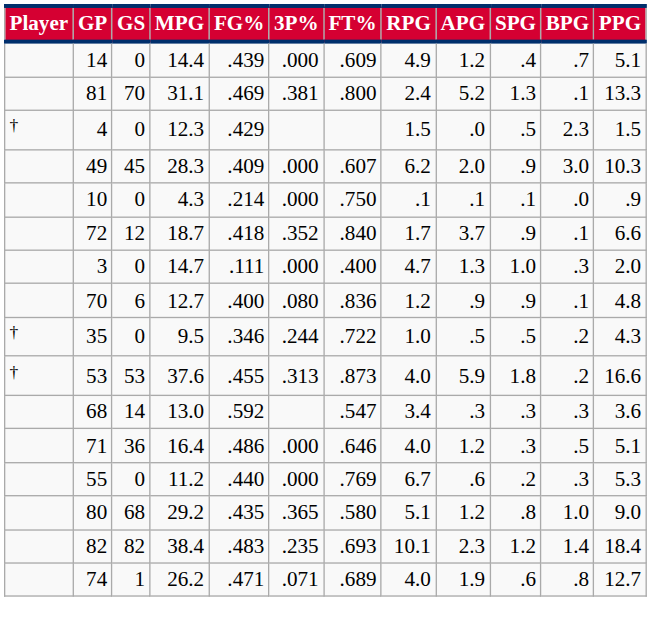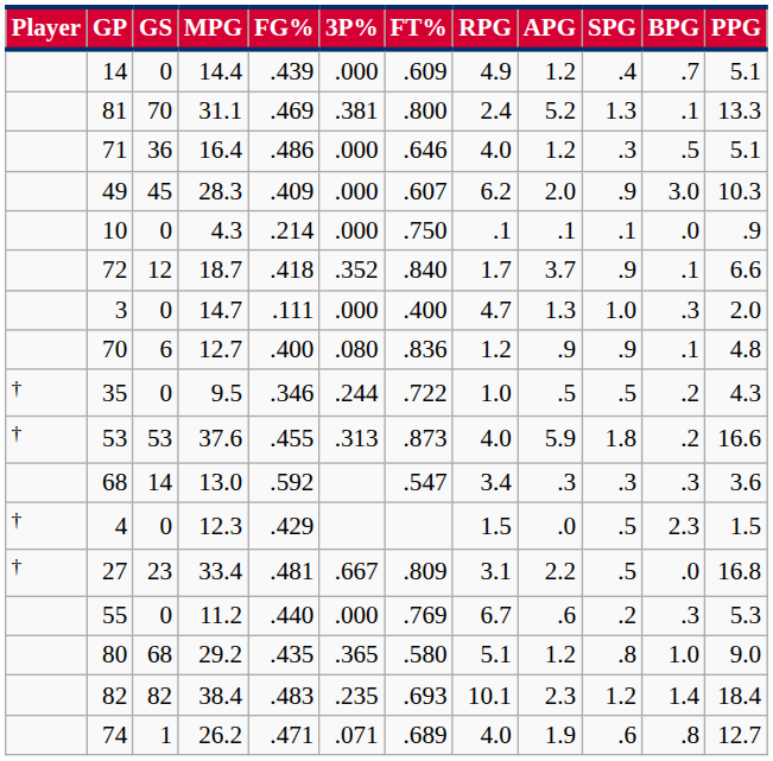 <table class="wikitable sortable" style="text-align:right;">
 <tr>
 <th style="background:#D50032; color:#FFFFFF; border-top:#002F6C 3px solid; border-bottom:#002F6C 3px solid;">Player</th>
 <th style="background:#D50032; color:#FFFFFF; border-top:#002F6C 3px solid; border-bottom:#002F6C 3px solid;">GP</th>
 <th style="background:#D50032; color:#FFFFFF; border-top:#002F6C 3px solid; border-bottom:#002F6C 3px solid;">GS</th>
 <th style="background:#D50032; color:#FFFFFF; border-top:#002F6C 3px solid; border-bottom:#002F6C 3px solid;">MPG</th>
 <th style="background:#D50032; color:#FFFFFF; border-top:#002F6C 3px solid; border-bottom:#002F6C 3px solid;">FG%</th>
 <th style="background:#D50032; color:#FFFFFF; border-top:#002F6C 3px solid; border-bottom:#002F6C 3px solid;">3P%</th>
 <th style="background:#D50032; color:#FFFFFF; border-top:#002F6C 3px solid; border-bottom:#002F6C 3px solid;">FT%</th>
 <th style="background:#D50032; color:#FFFFFF; border-top:#002F6C 3px solid; border-bottom:#002F6C 3px solid;">RPG</th>
 <th style="background:#D50032; color:#FFFFFF; border-top:#002F6C 3px solid; border-bottom:#002F6C 3px solid;">APG</th>
 <th style="background:#D50032; color:#FFFFFF; border-top:#002F6C 3px solid; border-bottom:#002F6C 3px solid;">SPG</th>
 <th style="background:#D50032; color:#FFFFFF; border-top:#002F6C 3px solid; border-bottom:#002F6C 3px solid;">BPG</th>
 <th style="background:#D50032; color:#FFFFFF; border-top:#002F6C 3px solid; border-bottom:#002F6C 3px solid;">PPG</th>
 </tr>
 <tr>
 <td style="text-align:left;"></td>
 <td>14</td>
 <td>0</td>
 <td>14.4</td>
 <td>.439</td>
 <td>.000</td>
 <td>.609</td>
 <td>4.9</td>
 <td>1.2</td>
 <td>.4</td>
 <td>.7</td>
 <td>5.1</td>
 </tr>
 <tr>
 <td style="text-align:left;"></td>
 <td>81</td>
 <td>70</td>
 <td>31.1</td>
 <td>.469</td>
 <td>.381</td>
 <td>.800</td>
 <td>2.4</td>
 <td>5.2</td>
 <td>1.3</td>
 <td>.1</td>
 <td>13.3</td>
 </tr>
 <tr>
-<td style="text-align:left;"><sup>†</sup></td>
-<td>4</td>
-<td>0</td>
-<td>12.3</td>
-<td>.429</td>
-<td></td>
-<td></td>
-<td>1.5</td>
-<td>.0</td>
+<td style="text-align:left;"></td>
+<td>71</td>
+<td>36</td>
+<td>16.4</td>
+<td>.486</td>
+<td>.000</td>
+<td>.646</td>
+<td>4.0</td>
+<td>1.2</td>
+<td>.3</td>
 <td>.5</td>
-<td>2.3</td>
-<td>1.5</td>
+<td>5.1</td>
 </tr>
 <tr>
 <td style="text-align:left;"></td>
 <td>49</td>
 <td>45</td>
 <td>28.3</td>
 <td>.409</td>
 <td>.000</td>
 <td>.607</td>
 <td>6.2</td>
 <td>2.0</td>
 <td>.9</td>
 <td>3.0</td>
 <td>10.3</td>
 </tr>
 <tr>
 <td style="text-align:left;"></td>
 <td>10</td>
 <td>0</td>
 <td>4.3</td>
 <td>.214</td>
 <td>.000</td>
 <td>.750</td>
 <td>.1</td>
 <td>.1</td>
 <td>.1</td>
 <td>.0</td>
 <td>.9</td>
 </tr>
 <tr>
 <td style="text-align:left;"></td>
 <td>72</td>
 <td>12</td>
 <td>18.7</td>
 <td>.418</td>
 <td>.352</td>
 <td>.840</td>
 <td>1.7</td>
 <td>3.7</td>
 <td>.9</td>
 <td>.1</td>
 <td>6.6</td>
 </tr>
 <tr>
 <td style="text-align:left;"></td>
 <td>3</td>
 <td>0</td>
 <td>14.7</td>
 <td>.111</td>
 <td>.000</td>
 <td>.400</td>
 <td>4.7</td>
 <td>1.3</td>
 <td>1.0</td>
 <td>.3</td>
 <td>2.0</td>
 </tr>
 <tr>
 <td style="text-align:left;"></td>
 <td>70</td>
 <td>6</td>
 <td>12.7</td>
 <td>.400</td>
 <td>.080</td>
 <td>.836</td>
 <td>1.2</td>
 <td>.9</td>
 <td>.9</td>
 <td>.1</td>
 <td>4.8</td>
 </tr>
 <tr>
 <td style="text-align:left;"><sup>†</sup></td>
 <td>35</td>
 <td>0</td>
 <td>9.5</td>
 <td>.346</td>
 <td>.244</td>
 <td>.722</td>
 <td>1.0</td>
 <td>.5</td>
 <td>.5</td>
 <td>.2</td>
 <td>4.3</td>
 </tr>
 <tr>
 <td style="text-align:left;"><sup>†</sup></td>
 <td>53</td>
 <td>53</td>
 <td>37.6</td>
 <td>.455</td>
 <td>.313</td>
 <td>.873</td>
 <td>4.0</td>
 <td>5.9</td>
 <td>1.8</td>
 <td>.2</td>
 <td>16.6</td>
 </tr>
 <tr>
 <td style="text-align:left;"></td>
 <td>68</td>
 <td>14</td>
 <td>13.0</td>
 <td>.592</td>
 <td></td>
 <td>.547</td>
 <td>3.4</td>
 <td>.3</td>
 <td>.3</td>
 <td>.3</td>
 <td>3.6</td>
 </tr>
 <tr>
-<td style="text-align:left;"></td>
-<td>71</td>
-<td>36</td>
-<td>16.4</td>
-<td>.486</td>
-<td>.000</td>
-<td>.646</td>
-<td>4.0</td>
-<td>1.2</td>
-<td>.3</td>
+<td style="text-align:left;"><sup>†</sup></td>
+<td>4</td>
+<td>0</td>
+<td>12.3</td>
+<td>.429</td>
+<td></td>
+<td></td>
+<td>1.5</td>
+<td>.0</td>
 <td>.5</td>
-<td>5.1</td>
+<td>2.3</td>
+<td>1.5</td>
+</tr>
+<tr>
+<td style="text-align:left;"><sup>†</sup></td>
+<td>27</td>
+<td>23</td>
+<td>33.4</td>
+<td>.481</td>
+<td>.667</td>
+<td>.809</td>
+<td>3.1</td>
+<td>2.2</td>
+<td>.5</td>
+<td>.0</td>
+<td>16.8</td>
 </tr>
 <tr>
 <td style="text-align:left;"></td>
 <td>55</td>
 <td>0</td>
 <td>11.2</td>
 <td>.440</td>
 <td>.000</td>
 <td>.769</td>
 <td>6.7</td>
 <td>.6</td>
 <td>.2</td>
 <td>.3</td>
 <td>5.3</td>
 </tr>
 <tr>
 <td style="text-align:left;"></td>
 <td>80</td>
 <td>68</td>
 <td>29.2</td>
 <td>.435</td>
 <td>.365</td>
 <td>.580</td>
 <td>5.1</td>
 <td>1.2</td>
 <td>.8</td>
 <td>1.0</td>
 <td>9.0</td>
 </tr>
 <tr>
 <td style="text-align:left;"></td>
 <td>82</td>
 <td>82</td>
 <td>38.4</td>
 <td>.483</td>
 <td>.235</td>
 <td>.693</td>
 <td>10.1</td>
 <td>2.3</td>
 <td>1.2</td>
 <td>1.4</td>
 <td>18.4</td>
 </tr>
 <tr>
 <td style="text-align:left;"></td>
 <td>74</td>
 <td>1</td>
 <td>26.2</td>
 <td>.471</td>
 <td>.071</td>
 <td>.689</td>
 <td>4.0</td>
 <td>1.9</td>
 <td>.6</td>
 <td>.8</td>
 <td>12.7</td>
 </tr>
 </table>
